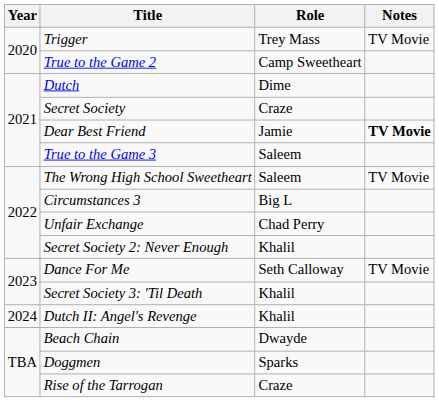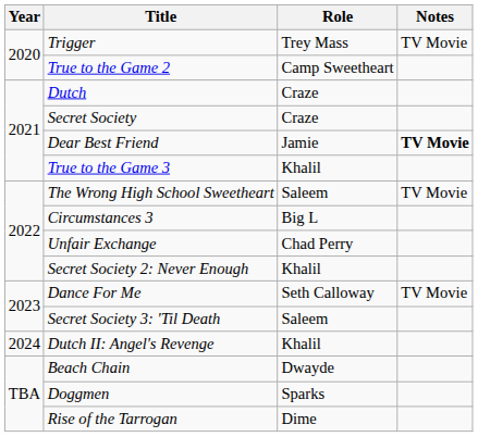 <table class="wikitable">
 <tr>
 <th>Year</th>
 <th>Title</th>
 <th>Role</th>
 <th>Notes</th>
 </tr>
 <tr>
 <td rowspan="2">2020</td>
 <td><em>Trigger</em></td>
 <td>Trey Mass</td>
 <td>TV Movie</td>
 </tr>
 <tr>
 <td><em><a href='#'>True to the Game 2</a></em></td>
 <td>Camp Sweetheart</td>
 <td></td>
 </tr>
 <tr>
 <td rowspan="4">2021</td>
 <td><em><a href='#'>Dutch</a></em></td>
-<td>Dime</td>
+<td>Craze</td>
 <td></td>
 </tr>
 <tr>
 <td><em>Secret Society</em></td>
 <td>Craze</td>
 <td></td>
 </tr>
 <tr>
 <td><em>Dear Best Friend</em></td>
 <td>Jamie</td>
 <td><strong>TV Movie</strong></td>
 </tr>
 <tr>
 <td><em><a href='#'>True to the Game 3</a></em></td>
-<td>Saleem</td>
+<td>Khalil</td>
 <td></td>
 </tr>
 <tr>
 <td rowspan="4">2022</td>
 <td><em>The Wrong High School Sweetheart</em></td>
 <td>Saleem</td>
 <td>TV Movie</td>
 </tr>
 <tr>
 <td><em>Circumstances 3</em></td>
 <td>Big L</td>
 <td></td>
 </tr>
 <tr>
 <td><em>Unfair Exchange</em></td>
 <td>Chad Perry</td>
 <td></td>
 </tr>
 <tr>
 <td><em>Secret Society 2: Never Enough</em></td>
 <td>Khalil</td>
 <td></td>
 </tr>
 <tr>
 <td rowspan="2">2023</td>
 <td><em>Dance For Me</em></td>
 <td>Seth Calloway</td>
 <td>TV Movie</td>
 </tr>
 <tr>
 <td><em>Secret Society 3: 'Til Death</em></td>
-<td>Khalil</td>
+<td>Saleem</td>
 <td></td>
 </tr>
 <tr>
 <td>2024</td>
 <td><em>Dutch II: Angel's Revenge</em></td>
 <td>Khalil</td>
 <td></td>
 </tr>
 <tr>
 <td rowspan="3">TBA</td>
 <td><em>Beach Chain</em></td>
 <td>Dwayde</td>
 <td></td>
 </tr>
 <tr>
 <td><em>Doggmen</em></td>
 <td>Sparks</td>
 <td></td>
 </tr>
 <tr>
 <td><em>Rise of the Tarrogan</em></td>
-<td>Craze</td>
+<td>Dime</td>
 <td></td>
 </tr>
 </table>
